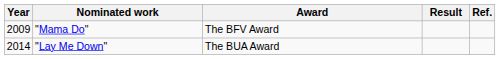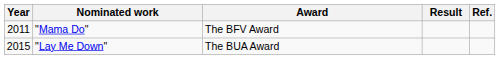 <table class="wikitable">
 <tr>
 <th>Year</th>
 <th width="250">Nominated work</th>
 <th width="325">Award</th>
 <th width="65">Result</th>
 <th>Ref.</th>
 </tr>
 <tr>
-<td align="center">2009</td>
+<td align="center">2011</td>
 <td>"<a href='#'>Mama Do</a>"</td>
 <td>The BFV Award</td>
 <td></td>
 <td align="center"></td>
 </tr>
 <tr>
-<td align="center">2014</td>
+<td align="center">2015</td>
 <td>"<a href='#'>Lay Me Down</a>"</td>
 <td>The BUA Award</td>
 <td></td>
 </tr>
 </table>
